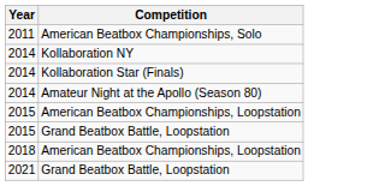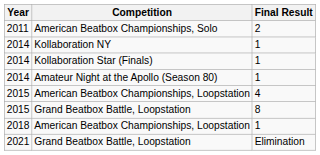 <table class="wikitable">
 <tr>
 <th>Year</th>
 <th>Competition</th>
+<th>Final Result</th>
 </tr>
 <tr>
 <td>2011</td>
 <td>American Beatbox Championships, Solo</td>
+<td>2</td>
 </tr>
 <tr>
 <td>2014</td>
 <td>Kollaboration NY</td>
+<td>1</td>
 </tr>
 <tr>
 <td>2014</td>
 <td>Kollaboration Star (Finals)</td>
+<td>1</td>
 </tr>
 <tr>
 <td>2014</td>
 <td>Amateur Night at the Apollo (Season 80)</td>
+<td>1</td>
 </tr>
 <tr>
 <td>2015</td>
 <td>American Beatbox Championships, Loopstation</td>
+<td>4</td>
 </tr>
 <tr>
 <td>2015</td>
 <td>Grand Beatbox Battle, Loopstation</td>
+<td>8</td>
 </tr>
 <tr>
 <td>2018</td>
 <td>American Beatbox Championships, Loopstation</td>
+<td>1</td>
 </tr>
 <tr>
 <td>2021</td>
 <td>Grand Beatbox Battle, Loopstation</td>
+<td>Elimination</td>
 </tr>
 </table>
